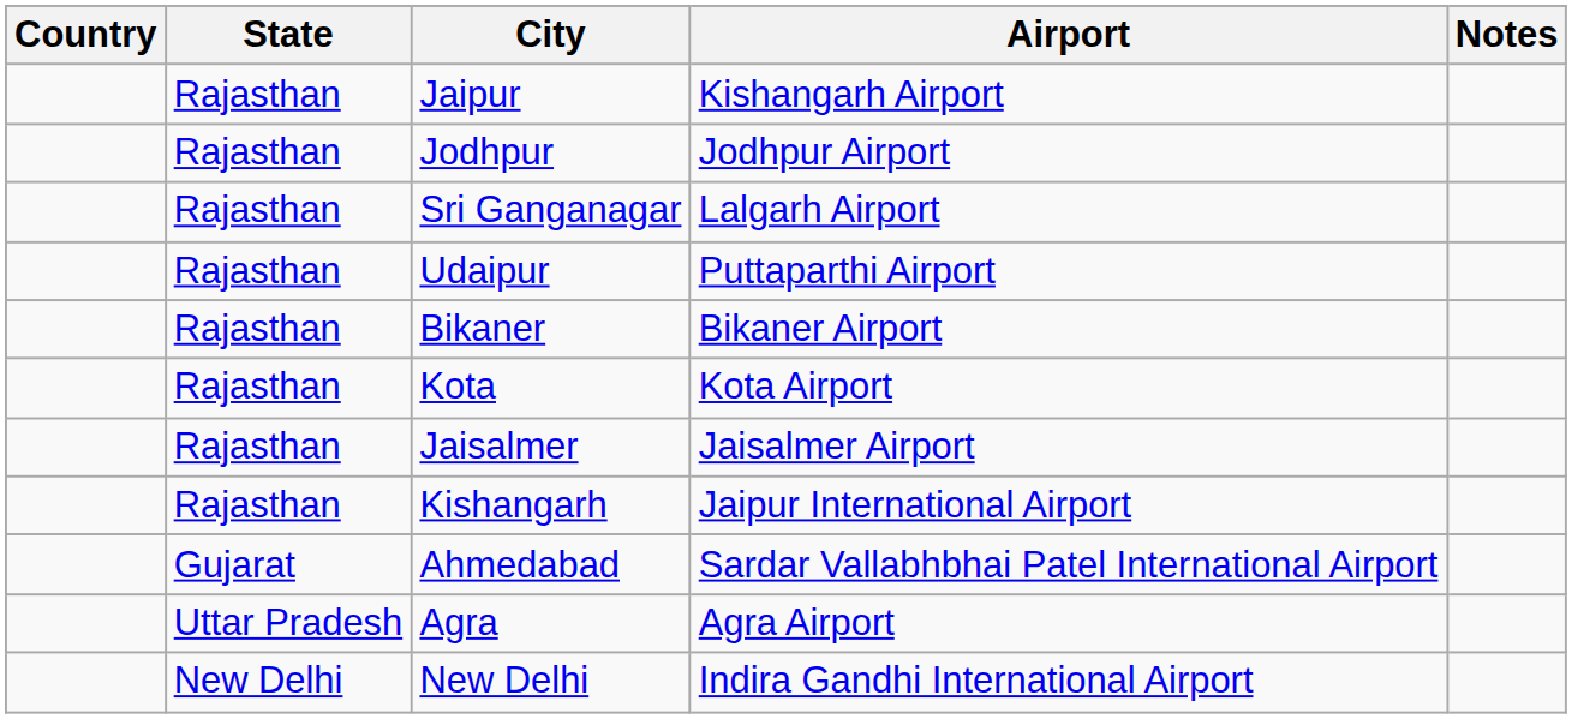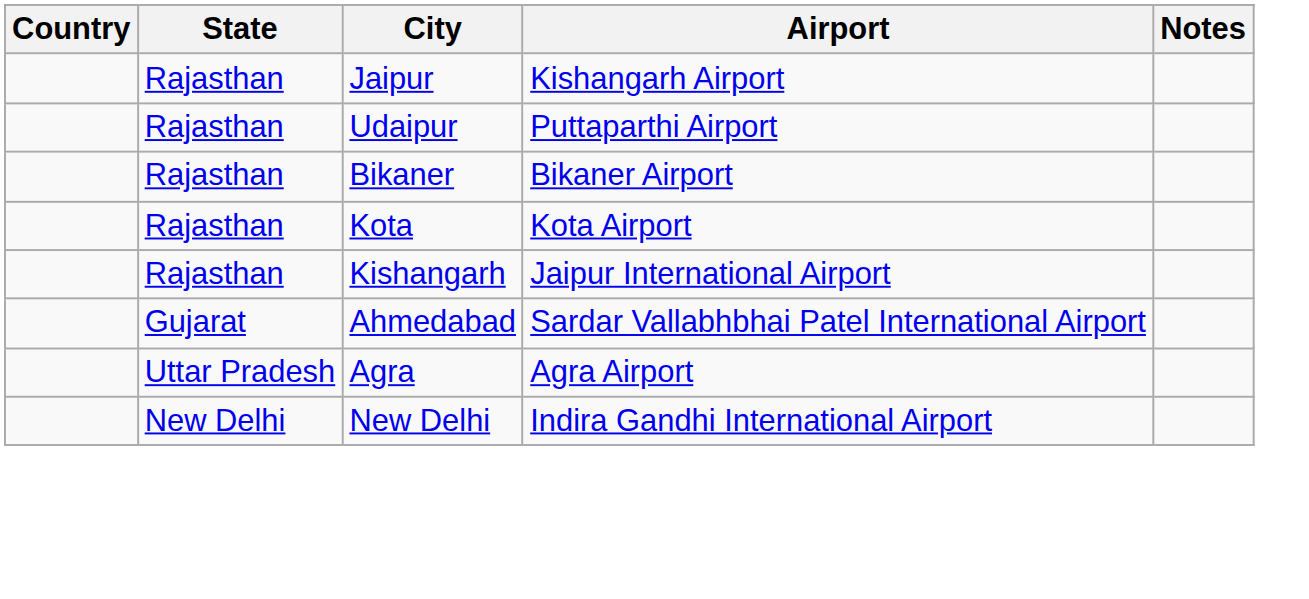 <table class="wikitable sortable">
 <tr>
 <th>Country</th>
 <th>State</th>
 <th>City</th>
 <th>Airport</th>
 <th>Notes</th>
 </tr>
 <tr>
 <td></td>
 <td><a href='#'>Rajasthan</a></td>
 <td><a href='#'>Jaipur</a></td>
 <td><a href='#'>Kishangarh Airport</a></td>
-<td></td>
-</tr>
-<tr>
-<td></td>
-<td><a href='#'>Rajasthan</a></td>
-<td><a href='#'>Jodhpur</a></td>
-<td><a href='#'>Jodhpur Airport</a></td>
-<td></td>
-</tr>
-<tr>
-<td></td>
-<td><a href='#'>Rajasthan</a></td>
-<td><a href='#'>Sri Ganganagar</a></td>
-<td><a href='#'>Lalgarh Airport</a></td>
 <td></td>
 </tr>
 <tr>
 <td></td>
 <td><a href='#'>Rajasthan</a></td>
 <td><a href='#'>Udaipur</a></td>
 <td><a href='#'>Puttaparthi Airport</a></td>
 <td></td>
 </tr>
 <tr>
 <td></td>
 <td><a href='#'>Rajasthan</a></td>
 <td><a href='#'>Bikaner</a></td>
 <td><a href='#'>Bikaner Airport</a></td>
 <td></td>
 </tr>
 <tr>
 <td></td>
 <td><a href='#'>Rajasthan</a></td>
 <td><a href='#'>Kota</a></td>
 <td><a href='#'>Kota Airport</a></td>
-<td></td>
-</tr>
-<tr>
-<td></td>
-<td><a href='#'>Rajasthan</a></td>
-<td><a href='#'>Jaisalmer</a></td>
-<td><a href='#'>Jaisalmer Airport</a></td>
 <td></td>
 </tr>
 <tr>
 <td></td>
 <td><a href='#'>Rajasthan</a></td>
 <td><a href='#'>Kishangarh</a></td>
 <td><a href='#'>Jaipur International Airport</a></td>
 <td></td>
 </tr>
 <tr>
 <td></td>
 <td><a href='#'>Gujarat</a></td>
 <td><a href='#'>Ahmedabad</a></td>
 <td><a href='#'>Sardar Vallabhbhai Patel International Airport</a></td>
 <td></td>
 </tr>
 <tr>
 <td></td>
 <td><a href='#'>Uttar Pradesh</a></td>
 <td><a href='#'>Agra</a></td>
 <td><a href='#'>Agra Airport</a></td>
 <td></td>
 </tr>
 <tr>
 <td></td>
 <td><a href='#'>New Delhi</a></td>
 <td><a href='#'>New Delhi</a></td>
 <td><a href='#'>Indira Gandhi International Airport</a></td>
 <td></td>
 </tr>
 </table>
